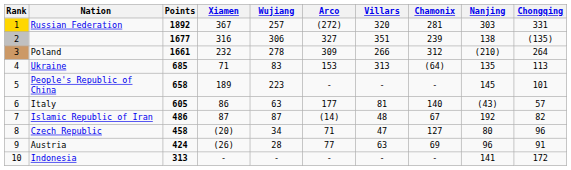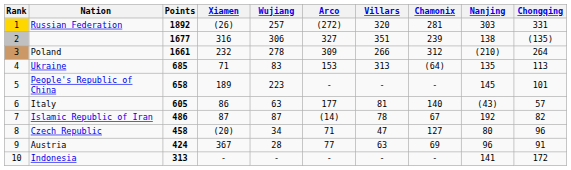 <table class="wikitable sortable">
 <tr>
 <th>Rank</th>
 <th width = "200">Nation</th>
 <th data-sort-type="number">Points</th>
 <th width = "75" data-sort-type="number"><a href='#'>Xiamen</a></th>
 <th width = "75" data-sort-type="number"><a href='#'>Wujiang</a></th>
 <th width = "75" data-sort-type="number"><a href='#'>Arco</a></th>
 <th width = "75" data-sort-type="number"><a href='#'>Villars</a></th>
 <th width = "75" data-sort-type="number"><a href='#'>Chamonix</a></th>
 <th width = "75" data-sort-type="number"><a href='#'>Nanjing</a></th>
 <th width = "75" data-sort-type="number"><a href='#'>Chongqing</a></th>
 </tr>
 <tr>
 <td align="center" style="background: gold">1</td>
 <td> <a href='#'>Russian Federation</a></td>
 <td align="center"><strong>1892</strong></td>
-<td align="center">367</td>
+<td align="center">(26)</td>
 <td align="center">257</td>
 <td align="center">(272)</td>
 <td align="center">320</td>
 <td align="center">281</td>
 <td align="center">303</td>
 <td align="center">331</td>
 </tr>
 <tr>
 <td align="center" style="background: silver">2</td>
 <td></td>
 <td align="center"><strong>1677</strong></td>
 <td align="center">316</td>
 <td align="center">306</td>
 <td align="center">327</td>
 <td align="center">351</td>
 <td align="center">239</td>
 <td align="center">138</td>
 <td align="center">(135)</td>
 </tr>
 <tr>
 <td align="center" style="background: #cc9966">3</td>
 <td> Poland</td>
 <td align="center"><strong>1661</strong></td>
 <td align="center">232</td>
 <td align="center">278</td>
 <td align="center">309</td>
 <td align="center">266</td>
 <td align="center">312</td>
 <td align="center">(210)</td>
 <td align="center">264</td>
 </tr>
 <tr>
 <td align="center">4</td>
 <td> <a href='#'>Ukraine</a></td>
 <td align="center"><strong>685</strong></td>
 <td align="center">71</td>
 <td align="center">83</td>
 <td align="center">153</td>
 <td align="center">313</td>
 <td align="center">(64)</td>
 <td align="center">135</td>
 <td align="center">113</td>
 </tr>
 <tr>
 <td align="center">5</td>
 <td> <a href='#'>People's Republic of China</a></td>
 <td align="center"><strong>658</strong></td>
 <td align="center">189</td>
 <td align="center">223</td>
 <td align="center">-</td>
 <td align="center">-</td>
 <td align="center">-</td>
 <td align="center">145</td>
 <td align="center">101</td>
 </tr>
 <tr>
 <td align="center">6</td>
 <td> Italy</td>
 <td align="center"><strong>605</strong></td>
 <td align="center">86</td>
 <td align="center">63</td>
 <td align="center">177</td>
 <td align="center">81</td>
 <td align="center">140</td>
 <td align="center">(43)</td>
 <td align="center">57</td>
 </tr>
 <tr>
 <td align="center">7</td>
 <td> <a href='#'>Islamic Republic of Iran</a></td>
 <td align="center"><strong>486</strong></td>
 <td align="center">87</td>
 <td align="center">87</td>
 <td align="center">(14)</td>
-<td align="center">48</td>
+<td align="center">78</td>
 <td align="center">67</td>
 <td align="center">192</td>
 <td align="center">82</td>
 </tr>
 <tr>
 <td align="center">8</td>
 <td> <a href='#'>Czech Republic</a></td>
 <td align="center"><strong>458</strong></td>
 <td align="center">(20)</td>
 <td align="center">34</td>
 <td align="center">71</td>
 <td align="center">47</td>
 <td align="center">127</td>
 <td align="center">80</td>
 <td align="center">96</td>
 </tr>
 <tr>
 <td align="center">9</td>
 <td> Austria</td>
 <td align="center"><strong>424</strong></td>
-<td align="center">(26)</td>
+<td align="center">367</td>
 <td align="center">28</td>
 <td align="center">77</td>
 <td align="center">63</td>
 <td align="center">69</td>
 <td align="center">96</td>
 <td align="center">91</td>
 </tr>
 <tr>
 <td align="center">10</td>
 <td> <a href='#'>Indonesia</a></td>
 <td align="center"><strong>313</strong></td>
 <td align="center">-</td>
 <td align="center">-</td>
 <td align="center">-</td>
 <td align="center">-</td>
 <td align="center">-</td>
 <td align="center">141</td>
 <td align="center">172</td>
 </tr>
 </table>
